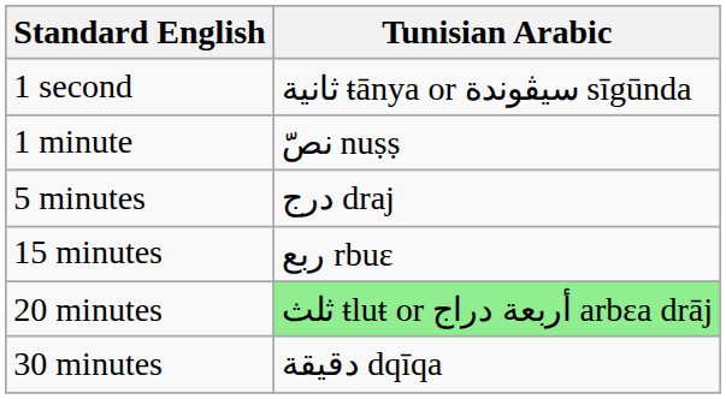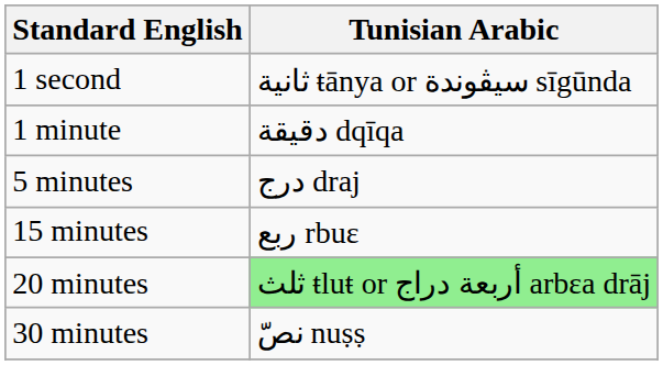 <table class="wikitable">
 <tr>
 <th>Standard English</th>
 <th>Tunisian Arabic</th>
 </tr>
 <tr>
 <td>1 second</td>
 <td>ثانية ŧānya or سيڨوندة sīgūnda</td>
 </tr>
 <tr>
 <td>1 minute</td>
-<td>نصّ nuṣṣ</td>
+<td>دقيقة dqīqa</td>
 </tr>
 <tr>
 <td>5 minutes</td>
 <td>درج draj</td>
 </tr>
 <tr>
 <td>15 minutes</td>
 <td>ربع rbuɛ</td>
 </tr>
 <tr>
 <td>20 minutes</td>
 <td style="background: lightgreen;">ثلث ŧluŧ or أربعة دراج arbɛa drāj</td>
 </tr>
 <tr>
 <td>30 minutes</td>
-<td>دقيقة dqīqa</td>
+<td>نصّ nuṣṣ</td>
 </tr>
 </table>
